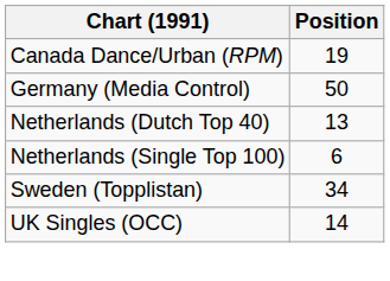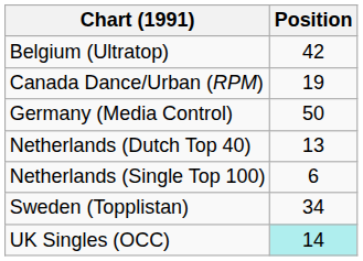 <table class="wikitable sortable">
 <tr>
 <th>Chart (1991)</th>
 <th>Position</th>
+</tr>
+<tr>
+<td>Belgium (Ultratop)</td>
+<td align="center">42</td>
 </tr>
 <tr>
 <td>Canada Dance/Urban (<em>RPM</em>)</td>
 <td align="center">19</td>
 </tr>
 <tr>
 <td>Germany (Media Control)</td>
 <td align="center">50</td>
 </tr>
 <tr>
 <td>Netherlands (Dutch Top 40)</td>
 <td align="center">13</td>
 </tr>
 <tr>
 <td>Netherlands (Single Top 100)</td>
 <td align="center">6</td>
 </tr>
 <tr>
 <td>Sweden (Topplistan)</td>
 <td align="center">34</td>
 </tr>
 <tr>
 <td>UK Singles (OCC)</td>
-<td align="center">14</td>
+<td align="center" style="background: paleturquoise;">14</td>
 </tr>
 </table>
